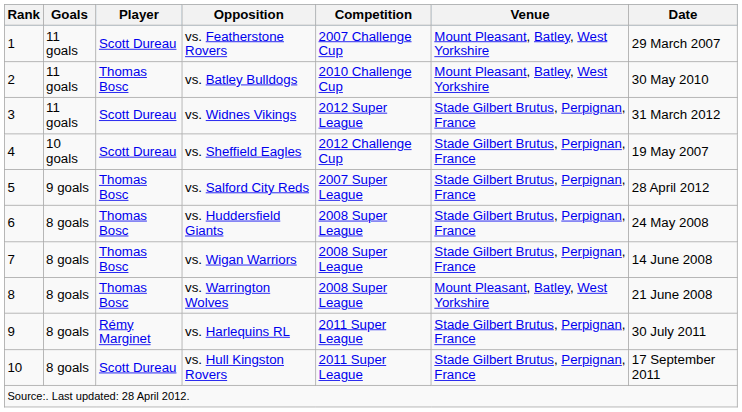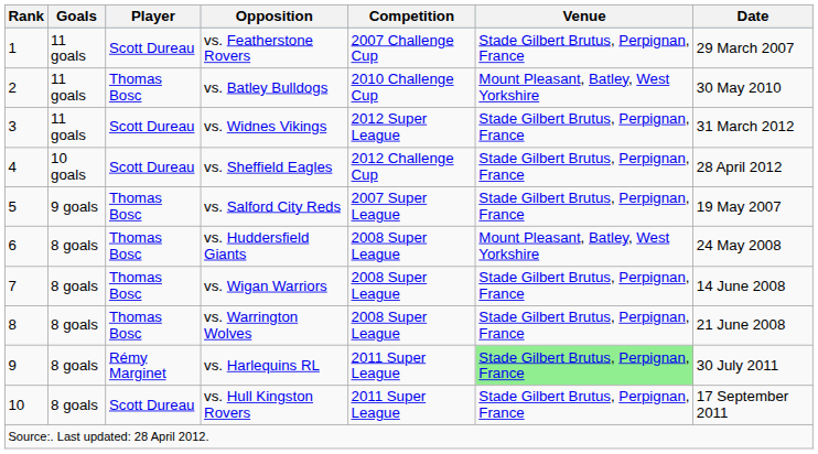 <table class="wikitable" style="width:100%;">
 <tr style="background:#87cefa;">
 <th>Rank</th>
 <th>Goals</th>
 <th>Player</th>
 <th>Opposition</th>
 <th>Competition</th>
 <th>Venue</th>
 <th>Date</th>
 </tr>
 <tr>
 <td>1</td>
 <td>11 goals</td>
 <td> <a href='#'>Scott Dureau</a></td>
 <td>vs. <a href='#'>Featherstone Rovers</a></td>
 <td><a href='#'>2007 Challenge Cup</a></td>
-<td> <a href='#'>Mount Pleasant</a>, <a href='#'>Batley</a>, <a href='#'>West Yorkshire</a></td>
+<td> <a href='#'>Stade Gilbert Brutus</a>, <a href='#'>Perpignan</a>, <a href='#'>France</a></td>
 <td>29 March 2007</td>
 </tr>
 <tr>
 <td>2</td>
 <td>11 goals</td>
 <td> <a href='#'>Thomas Bosc</a></td>
 <td>vs. <a href='#'>Batley Bulldogs</a></td>
 <td><a href='#'>2010 Challenge Cup</a></td>
 <td> <a href='#'>Mount Pleasant</a>, <a href='#'>Batley</a>, <a href='#'>West Yorkshire</a></td>
 <td>30 May 2010</td>
 </tr>
 <tr>
 <td>3</td>
 <td>11 goals</td>
 <td> <a href='#'>Scott Dureau</a></td>
 <td>vs. <a href='#'>Widnes Vikings</a></td>
 <td><a href='#'>2012 Super League</a></td>
 <td> <a href='#'>Stade Gilbert Brutus</a>, <a href='#'>Perpignan</a>, <a href='#'>France</a></td>
 <td>31 March 2012</td>
 </tr>
 <tr>
 <td>4</td>
 <td>10 goals</td>
 <td> <a href='#'>Scott Dureau</a></td>
 <td>vs. <a href='#'>Sheffield Eagles</a></td>
 <td><a href='#'>2012 Challenge Cup</a></td>
 <td> <a href='#'>Stade Gilbert Brutus</a>, <a href='#'>Perpignan</a>, <a href='#'>France</a></td>
-<td>19 May 2007</td>
+<td>28 April 2012</td>
 </tr>
 <tr>
 <td>5</td>
 <td>9 goals</td>
 <td> <a href='#'>Thomas Bosc</a></td>
 <td>vs. <a href='#'>Salford City Reds</a></td>
 <td><a href='#'>2007 Super League</a></td>
 <td> <a href='#'>Stade Gilbert Brutus</a>, <a href='#'>Perpignan</a>, <a href='#'>France</a></td>
-<td>28 April 2012</td>
+<td>19 May 2007</td>
 </tr>
 <tr>
 <td>6</td>
 <td>8 goals</td>
 <td> <a href='#'>Thomas Bosc</a></td>
 <td>vs. <a href='#'>Huddersfield Giants</a></td>
 <td><a href='#'>2008 Super League</a></td>
-<td> <a href='#'>Stade Gilbert Brutus</a>, <a href='#'>Perpignan</a>, <a href='#'>France</a></td>
+<td> <a href='#'>Mount Pleasant</a>, <a href='#'>Batley</a>, <a href='#'>West Yorkshire</a></td>
 <td>24 May 2008</td>
 </tr>
 <tr>
 <td>7</td>
 <td>8 goals</td>
 <td> <a href='#'>Thomas Bosc</a></td>
 <td>vs. <a href='#'>Wigan Warriors</a></td>
 <td><a href='#'>2008 Super League</a></td>
 <td> <a href='#'>Stade Gilbert Brutus</a>, <a href='#'>Perpignan</a>, <a href='#'>France</a></td>
 <td>14 June 2008</td>
 </tr>
 <tr>
 <td>8</td>
 <td>8 goals</td>
 <td> <a href='#'>Thomas Bosc</a></td>
 <td>vs. <a href='#'>Warrington Wolves</a></td>
 <td><a href='#'>2008 Super League</a></td>
-<td> <a href='#'>Mount Pleasant</a>, <a href='#'>Batley</a>, <a href='#'>West Yorkshire</a></td>
+<td> <a href='#'>Stade Gilbert Brutus</a>, <a href='#'>Perpignan</a>, <a href='#'>France</a></td>
 <td>21 June 2008</td>
 </tr>
 <tr>
 <td>9</td>
 <td>8 goals</td>
 <td> <a href='#'>Rémy Marginet</a></td>
 <td>vs. <a href='#'>Harlequins RL</a></td>
 <td><a href='#'>2011 Super League</a></td>
-<td> <a href='#'>Stade Gilbert Brutus</a>, <a href='#'>Perpignan</a>, <a href='#'>France</a></td>
+<td style="background: lightgreen;"> <a href='#'>Stade Gilbert Brutus</a>, <a href='#'>Perpignan</a>, <a href='#'>France</a></td>
 <td>30 July 2011</td>
 </tr>
 <tr>
 <td>10</td>
 <td>8 goals</td>
 <td> <a href='#'>Scott Dureau</a></td>
 <td>vs. <a href='#'>Hull Kingston Rovers</a></td>
 <td><a href='#'>2011 Super League</a></td>
 <td> <a href='#'>Stade Gilbert Brutus</a>, <a href='#'>Perpignan</a>, <a href='#'>France</a></td>
 <td>17 September 2011</td>
 </tr>
 <tr>
 <td colspan=7><small>Source:. Last updated: 28 April 2012.</small></td>
 </tr>
 </table>
